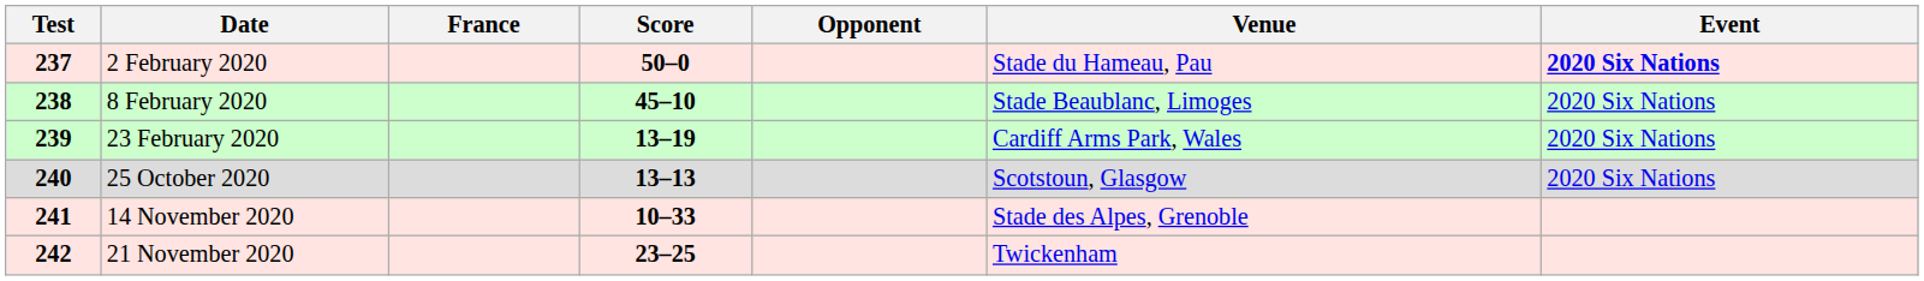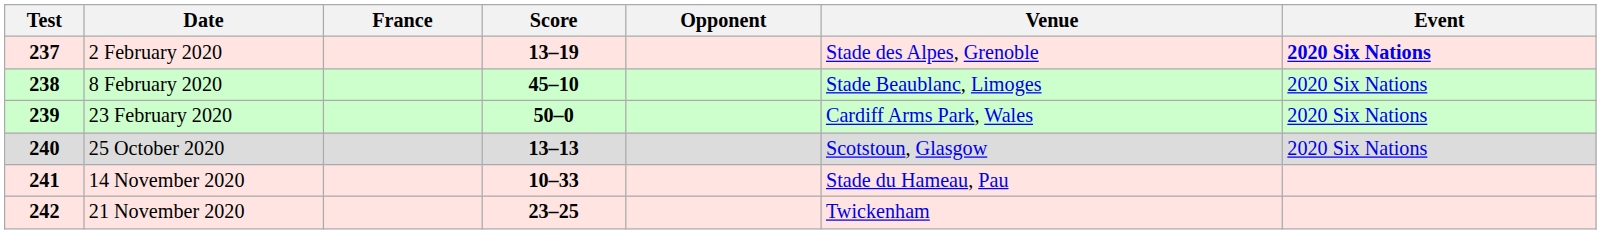 <table class="wikitable sortable" style="width:100%">
 <tr>
 <th style="width:5%">Test</th>
 <th style="width:15%">Date</th>
 <th style="width:10%">France</th>
 <th style="width:9%">Score</th>
 <th>Opponent</th>
 <th>Venue</th>
 <th>Event</th>
 </tr>
 <tr bgcolor=FFE4E1>
 <td align=center><strong>237</strong></td>
 <td>2 February 2020</td>
 <td></td>
-<td align="center"><strong>50–0</strong></td>
+<td align="center"><strong>13–19</strong></td>
 <td></td>
-<td><a href='#'>Stade du Hameau</a>, <a href='#'>Pau</a></td>
+<td><a href='#'>Stade des Alpes</a>, <a href='#'>Grenoble</a></td>
 <td><strong><a href='#'>2020 Six Nations</a></strong></td>
 </tr>
 <tr bgcolor=#ccffcc>
 <td align=center><strong>238</strong></td>
 <td>8 February 2020</td>
 <td></td>
 <td align="center"><strong>45–10</strong></td>
 <td></td>
 <td><a href='#'>Stade Beaublanc</a>, <a href='#'>Limoges</a></td>
 <td><a href='#'>2020 Six Nations</a></td>
 </tr>
 <tr bgcolor=#ccffcc>
 <td align=center><strong>239</strong></td>
 <td>23 February 2020</td>
 <td></td>
-<td align="center"><strong>13–19</strong></td>
+<td align="center"><strong>50–0</strong></td>
 <td></td>
 <td><a href='#'>Cardiff Arms Park</a>, <a href='#'>Wales</a></td>
 <td><a href='#'>2020 Six Nations</a></td>
 </tr>
 <tr bgcolor=DCDCDC>
 <td align=center><strong>240</strong></td>
 <td>25 October 2020</td>
 <td></td>
 <td align="center"><strong>13–13</strong></td>
 <td></td>
 <td><a href='#'>Scotstoun</a>, <a href='#'>Glasgow</a></td>
 <td><a href='#'>2020 Six Nations</a></td>
 </tr>
 <tr bgcolor=FFE4E1>
 <td align=center><strong>241</strong></td>
 <td>14 November 2020</td>
 <td></td>
 <td align="center"><strong>10–33</strong></td>
 <td></td>
-<td><a href='#'>Stade des Alpes</a>, <a href='#'>Grenoble</a></td>
+<td><a href='#'>Stade du Hameau</a>, <a href='#'>Pau</a></td>
 <td></td>
 </tr>
 <tr bgcolor=FFE4E1>
 <td align=center><strong>242</strong></td>
 <td>21 November 2020</td>
 <td></td>
 <td align="center"><strong>23–25</strong></td>
 <td></td>
 <td><a href='#'>Twickenham</a></td>
 <td></td>
 </tr>
 </table>
